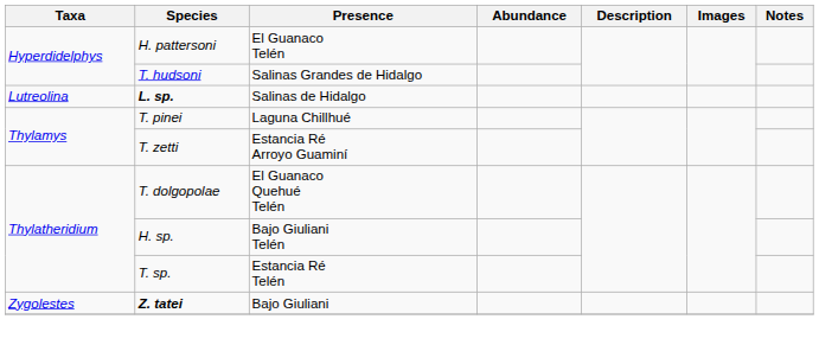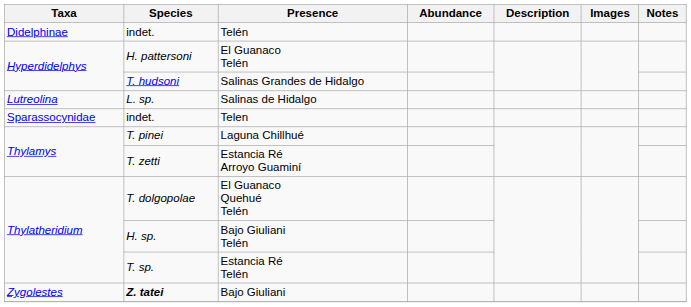 <table class="wikitable sortable" align="center" width="75%">
 <tr>
 <th>Taxa</th>
 <th>Species</th>
 <th>Presence</th>
 <th>Abundance</th>
 <th>Description</th>
 <th>Images</th>
 <th>Notes</th>
+</tr>
+<tr>
+<td><a href='#'>Didelphinae</a></td>
+<td>indet.</td>
+<td>Telén</td>
+<td></td>
+<td></td>
+<td></td>
+<td align=center></td>
 </tr>
 <tr>
 <td rowspan = 2><em><a href='#'>Hyperdidelphys</a></em></td>
 <td><em>H. pattersoni</em></td>
 <td>El Guanaco<br>Telén</td>
 <td></td>
 <td rowspan = 2></td>
 <td rowspan = 2></td>
 <td align=center></td>
 </tr>
 <tr>
 <td><em><a href='#'>T. hudsoni</a></em></td>
 <td>Salinas Grandes de Hidalgo</td>
 <td></td>
 <td align=center></td>
 </tr>
 <tr>
 <td><em><a href='#'>Lutreolina</a></em></td>
-<td><strong><em>L. sp.</em></strong></td>
+<td><em>L. sp.</em></td>
 <td>Salinas de Hidalgo</td>
+<td></td>
+<td></td>
+<td></td>
+<td align=center></td>
+</tr>
+<tr>
+<td><a href='#'>Sparassocynidae</a></td>
+<td>indet.</td>
+<td>Telen</td>
 <td></td>
 <td></td>
 <td></td>
 <td align=center></td>
 </tr>
 <tr>
 <td rowspan=2><em><a href='#'>Thylamys</a></em></td>
 <td><em>T. pinei</em></td>
 <td>Laguna Chillhué</td>
 <td></td>
 <td rowspan = 2></td>
 <td rowspan = 2></td>
 <td align=center></td>
 </tr>
 <tr>
 <td><em>T. zetti</em></td>
 <td>Estancia Ré<br>Arroyo Guaminí</td>
 <td></td>
 <td align=center></td>
 </tr>
 <tr>
 <td rowspan = 3><em><a href='#'>Thylatheridium</a></em></td>
 <td><em>T. dolgopolae</em></td>
 <td>El Guanaco<br>Quehué<br>Telén</td>
 <td></td>
 <td rowspan = 3></td>
 <td rowspan = 3></td>
 <td align=center></td>
 </tr>
 <tr>
 <td><em>H. sp.</em></td>
 <td>Bajo Giuliani<br>Telén</td>
 <td></td>
 <td align=center></td>
 </tr>
 <tr>
 <td><em>T. sp.</em></td>
 <td>Estancia Ré<br>Telén</td>
 <td></td>
 <td align=center></td>
 </tr>
 <tr>
 <td><em><a href='#'>Zygolestes</a></em></td>
 <td><strong><em>Z. tatei</em></strong></td>
 <td>Bajo Giuliani</td>
 <td></td>
 <td></td>
 <td></td>
 <td align=center></td>
 </tr>
 <tr>
 </tr>
 </table>
